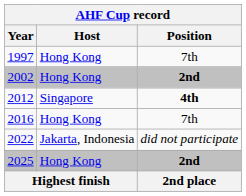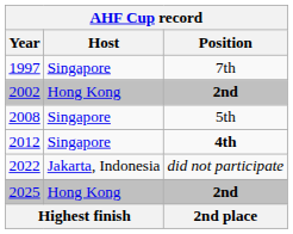 <table class="wikitable" style="text-align: center;">
 <tr>
 <th colspan=3><a href='#'>AHF Cup</a> record</th>
 </tr>
 <tr>
 <th>Year</th>
 <th>Host</th>
 <th>Position</th>
 </tr>
 <tr>
 <td><a href='#'>1997</a></td>
-<td align=left> <a href='#'>Hong Kong</a></td>
+<td align=left> <a href='#'>Singapore</a></td>
 <td>7th</td>
 </tr>
 <tr bgcolor=silver>
 <td><a href='#'>2002</a></td>
 <td align=left> <a href='#'>Hong Kong</a></td>
 <td><strong>2nd</strong></td>
 </tr>
 <tr>
+<td><a href='#'>2008</a></td>
+<td align=left> <a href='#'>Singapore</a></td>
+<td>5th</td>
+</tr>
+<tr>
 <td><a href='#'>2012</a></td>
 <td align=left> <a href='#'>Singapore</a></td>
 <td><strong>4th</strong></td>
-</tr>
-<tr>
-<td><a href='#'>2016</a></td>
-<td align=left> <a href='#'>Hong Kong</a></td>
-<td>7th</td>
 </tr>
 <tr>
 <td><a href='#'>2022</a></td>
 <td align=left> <a href='#'>Jakarta</a>, Indonesia</td>
 <td><em>did not participate</em></td>
 </tr>
 <tr bgcolor=silver>
 <td><a href='#'>2025</a></td>
 <td align=left> <a href='#'>Hong Kong</a></td>
 <td><strong>2nd</strong></td>
 </tr>
 <tr>
 <th colspan=2>Highest finish</th>
 <th>2nd place</th>
 </tr>
 </table>
